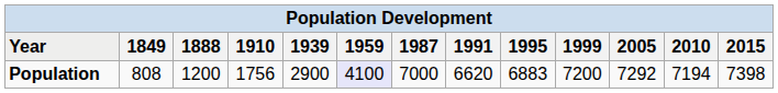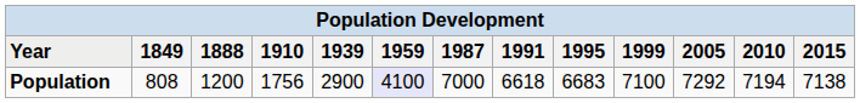 <table class="wikitable" width="700">
 <tr>
 <th colspan="15" style="background:#CCDDEE;">Population Development</th>
 </tr>
 <tr>
 <td style="background:#eeeeed;"><strong>Year</strong></td>
 <th>1849</th>
 <th>1888</th>
 <th>1910</th>
 <th>1939</th>
 <th>1959</th>
 <th>1987</th>
 <th>1991</th>
 <th>1995</th>
 <th>1999</th>
 <th>2005</th>
 <th>2010</th>
 <th>2015</th>
 </tr>
 <tr align="center">
 <td align=left><strong>Population</strong></td>
 <td>808</td>
 <td>1200</td>
 <td>1756</td>
 <td>2900</td>
 <td style="background: lavender;">4100</td>
 <td>7000</td>
-<td>6620</td>
-<td>6883</td>
-<td>7200</td>
+<td>6618</td>
+<td>6683</td>
+<td>7100</td>
 <td>7292</td>
 <td>7194</td>
-<td>7398</td>
+<td>7138</td>
 </tr>
 <tr>
 </tr>
 </table>
